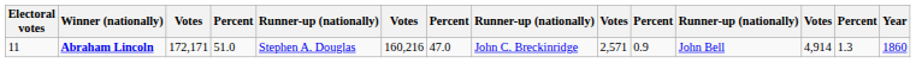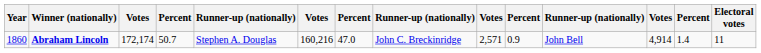 <table class="wikitable sortable">
 <tr>
-<th data-sort-type="number">Electoral<br>votes</th>
+<th data-sort-type="number">Year</th>
 <th>Winner (nationally)</th>
 <th data-sort-type="number">Votes</th>
 <th data-sort-type="number">Percent</th>
 <th>Runner-up (nationally)</th>
 <th data-sort-type="number">Votes</th>
 <th data-sort-type="number">Percent</th>
 <th>Runner-up (nationally)</th>
 <th data-sort-type="number">Votes</th>
 <th data-sort-type="number">Percent</th>
 <th>Runner-up (nationally)</th>
 <th data-sort-type="number">Votes</th>
 <th data-sort-type="number">Percent</th>
-<th data-sort-type="number">Year</th>
+<th data-sort-type="number">Electoral<br>votes</th>
 </tr>
 <tr>
-<td>11</td>
+<td style"text-align:left"><a href='#'>1860</a></td>
 <td><strong><a href='#'>Abraham Lincoln</a></strong></td>
-<td>172,171</td>
-<td>51.0</td>
+<td>172,174</td>
+<td>50.7</td>
 <td><a href='#'>Stephen A. Douglas</a></td>
 <td>160,216</td>
 <td>47.0</td>
 <td><a href='#'>John C. Breckinridge</a></td>
 <td>2,571</td>
 <td>0.9</td>
 <td><a href='#'>John Bell</a></td>
 <td>4,914</td>
-<td>1.3</td>
-<td style"text-align:left"><a href='#'>1860</a></td>
+<td>1.4</td>
+<td>11</td>
 </tr>
 </table>
